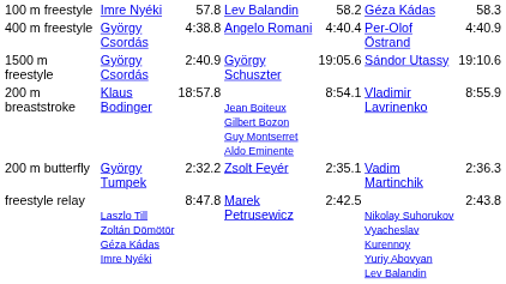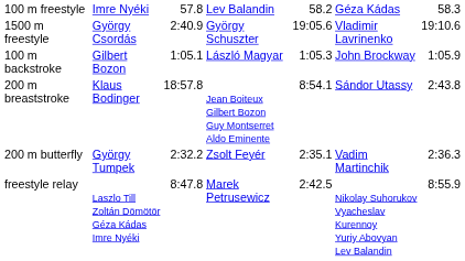 <table>
 <tr valign="top">
 <td>100 m freestyle<br></td>
 <td><a href='#'>Imre Nyéki</a><br><small></small></td>
 <td align="right">57.8</td>
 <td><a href='#'>Lev Balandin</a><br><small></small></td>
 <td align="right">58.2</td>
 <td><a href='#'>Géza Kádas</a><br><small></small></td>
 <td align="right">58.3</td>
 </tr>
 <tr valign="top">
-<td>400 m freestyle<br></td>
-<td><a href='#'>György Csordás</a><br><small></small></td>
-<td align="right">4:38.8</td>
-<td><a href='#'>Angelo Romani</a><br><small></small></td>
-<td align="right">4:40.4</td>
-<td><a href='#'>Per-Olof Östrand</a><br><small></small></td>
-<td align="right">4:40.9</td>
-</tr>
-<tr valign="top">
 <td>1500 m freestyle<br></td>
 <td><a href='#'>György Csordás</a><br><small></small></td>
 <td align="right">2:40.9</td>
 <td><a href='#'>György Schuszter</a><br><small></small></td>
 <td align="right">19:05.6</td>
-<td><a href='#'>Sándor Utassy</a><br><small></small></td>
+<td><a href='#'>Vladimir Lavrinenko</a><br><small></small></td>
 <td align="right">19:10.6</td>
+</tr>
+<tr valign="top">
+<td>100 m backstroke<br></td>
+<td><a href='#'>Gilbert Bozon</a><br><small></small></td>
+<td align="right">1:05.1</td>
+<td><a href='#'>László Magyar</a><br><small></small></td>
+<td align="right">1:05.3</td>
+<td><a href='#'>John Brockway</a><br><small></small></td>
+<td align="right">1:05.9</td>
 </tr>
 <tr valign="top">
 <td>200 m breaststroke<br></td>
 <td><a href='#'>Klaus Bodinger</a><br><small></small></td>
 <td align="right">18:57.8</td>
 <td><br><small><a href='#'>Jean Boiteux</a><br><a href='#'>Gilbert Bozon</a><br><a href='#'>Guy Montserret</a><br><a href='#'>Aldo Eminente</a></small></td>
 <td align="right">8:54.1</td>
-<td><a href='#'>Vladimir Lavrinenko</a><br><small></small></td>
-<td align="right">8:55.9</td>
+<td><a href='#'>Sándor Utassy</a><br><small></small></td>
+<td align="right">2:43.8</td>
 </tr>
 <tr valign="top">
 <td>200 m butterfly<br></td>
 <td><a href='#'>György Tumpek</a><br><small></small></td>
 <td align="right">2:32.2</td>
 <td><a href='#'>Zsolt Feyér</a><br><small></small></td>
 <td align="right">2:35.1</td>
 <td><a href='#'>Vadim Martinchik</a><br><small></small></td>
 <td align="right">2:36.3</td>
 </tr>
 <tr valign="top">
 <td> freestyle relay<br></td>
 <td><br><small><a href='#'>Laszlo Till</a><br><a href='#'>Zoltán Dömötör</a><br><a href='#'>Géza Kádas</a><br><a href='#'>Imre Nyéki</a></small></td>
 <td align="right">8:47.8</td>
 <td><a href='#'>Marek Petrusewicz</a><br><small></small></td>
 <td align="right">2:42.5</td>
 <td><br><small><a href='#'>Nikolay Suhorukov</a><br><a href='#'>Vyacheslav Kurennoy</a><br><a href='#'>Yuriy Abovyan</a><br><a href='#'>Lev Balandin</a></small></td>
-<td align="right">2:43.8</td>
+<td align="right">8:55.9</td>
 </tr>
 </table>
